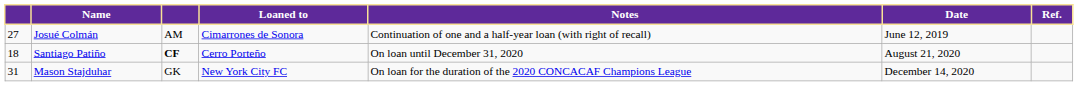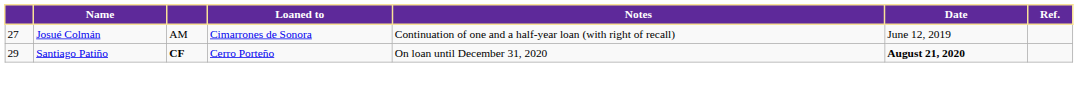 <table class="wikitable" style="width:90%; text-align:center; font-size:95%; text-align:left;">
 <tr>
 <th style="background:#5E299A; color:white; border:2px solid #F8E196;"></th>
 <th style="background:#5E299A; color:white; border:2px solid #F8E196;">Name</th>
 <th style="background:#5E299A; color:white; border:2px solid #F8E196;"></th>
 <th style="background:#5E299A; color:white; border:2px solid #F8E196;">Loaned to</th>
 <th style="background:#5E299A; color:white; border:2px solid #F8E196;">Notes</th>
 <th style="background:#5E299A; color:white; border:2px solid #F8E196;">Date</th>
 <th style="background:#5E299A; color:white; border:2px solid #F8E196;">Ref.</th>
 </tr>
 <tr>
 <td>27</td>
 <td> <a href='#'>Josué Colmán</a></td>
 <td>AM</td>
 <td> <a href='#'>Cimarrones de Sonora</a></td>
 <td>Continuation of one and a half-year loan (with right of recall)</td>
 <td>June 12, 2019</td>
 <td></td>
 </tr>
 <tr>
-<td>18</td>
+<td>29</td>
 <td> <a href='#'>Santiago Patiño</a></td>
 <td><strong>CF</strong></td>
 <td> <a href='#'>Cerro Porteño</a></td>
 <td>On loan  until December 31, 2020</td>
-<td>August 21, 2020</td>
-<td></td>
-</tr>
-<tr>
-<td>31</td>
-<td> <a href='#'>Mason Stajduhar</a></td>
-<td>GK</td>
-<td> <a href='#'>New York City FC</a></td>
-<td>On loan  for the duration of the <a href='#'>2020 CONCACAF Champions League</a></td>
-<td>December 14, 2020</td>
+<td><strong>August 21, 2020</strong></td>
 <td></td>
 </tr>
 </table>
